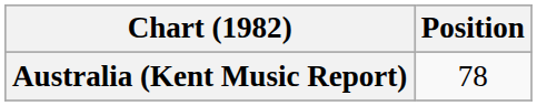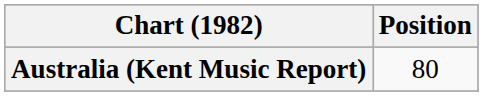 <table class="wikitable plainrowheaders" style="text-align:center">
 <tr>
 <th>Chart (1982)</th>
 <th>Position</th>
 </tr>
 <tr>
 <th scope="row">Australia (Kent Music Report)</th>
-<td>78</td>
+<td>80</td>
 </tr>
 </table>
